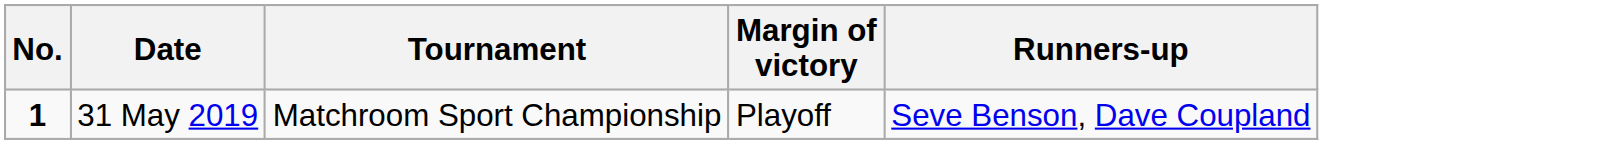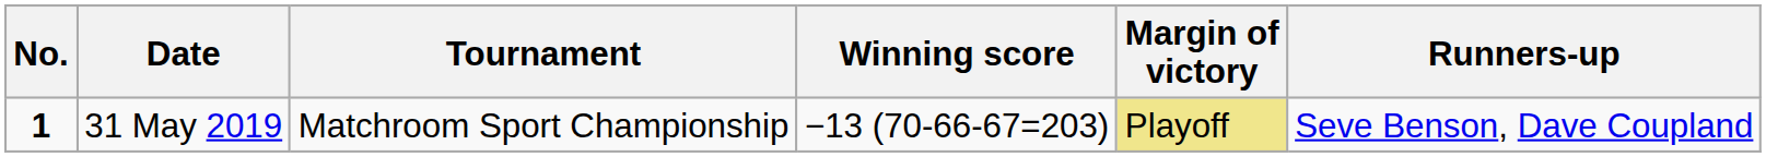 <table class="wikitable" style="font-size:95%;">
 <tr>
 <th>No.</th>
 <th>Date</th>
 <th>Tournament</th>
+<th>Winning score</th>
 <th>Margin of<br>victory</th>
 <th>Runners-up</th>
 </tr>
 <tr>
 <td align=center><strong>1</strong></td>
 <td align=right>31 May <a href='#'>2019</a></td>
 <td>Matchroom Sport Championship</td>
-<td>Playoff</td>
+<td>−13 (70-66-67=203)</td>
+<td style="background: khaki;">Playoff</td>
 <td> <a href='#'>Seve Benson</a>,  <a href='#'>Dave Coupland</a></td>
 </tr>
 </table>
